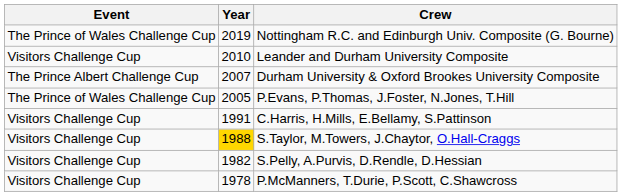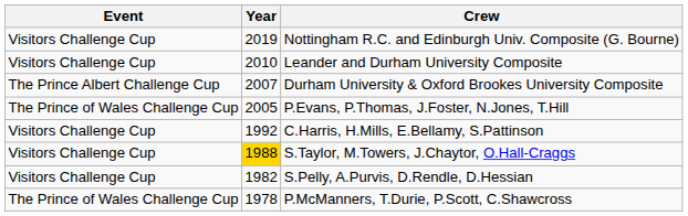 <table class="wikitable">
 <tr>
 <th>Event</th>
 <th>Year</th>
 <th>Crew</th>
 </tr>
 <tr>
-<td>The Prince of Wales Challenge Cup</td>
+<td>Visitors Challenge Cup</td>
 <td>2019</td>
 <td>Nottingham R.C. and Edinburgh Univ. Composite (G. Bourne)</td>
 </tr>
 <tr>
 <td>Visitors Challenge Cup</td>
 <td>2010</td>
 <td>Leander and Durham University Composite</td>
 </tr>
 <tr>
 <td>The Prince Albert Challenge Cup</td>
 <td>2007</td>
 <td>Durham University & Oxford Brookes University Composite</td>
 </tr>
 <tr>
 <td>The Prince of Wales Challenge Cup</td>
 <td>2005</td>
 <td>P.Evans, P.Thomas, J.Foster, N.Jones, T.Hill</td>
 </tr>
 <tr>
 <td>Visitors Challenge Cup</td>
-<td>1991</td>
+<td>1992</td>
 <td>C.Harris, H.Mills, E.Bellamy, S.Pattinson</td>
 </tr>
 <tr>
 <td>Visitors Challenge Cup</td>
 <td style="background: gold;">1988</td>
 <td>S.Taylor, M.Towers, J.Chaytor, <a href='#'>O.Hall-Craggs</a></td>
 </tr>
 <tr>
 <td>Visitors Challenge Cup</td>
 <td>1982</td>
 <td>S.Pelly, A.Purvis, D.Rendle, D.Hessian</td>
 </tr>
 <tr>
-<td>Visitors Challenge Cup</td>
+<td>The Prince of Wales Challenge Cup</td>
 <td>1978</td>
 <td>P.McManners, T.Durie, P.Scott, C.Shawcross</td>
 </tr>
 </table>
